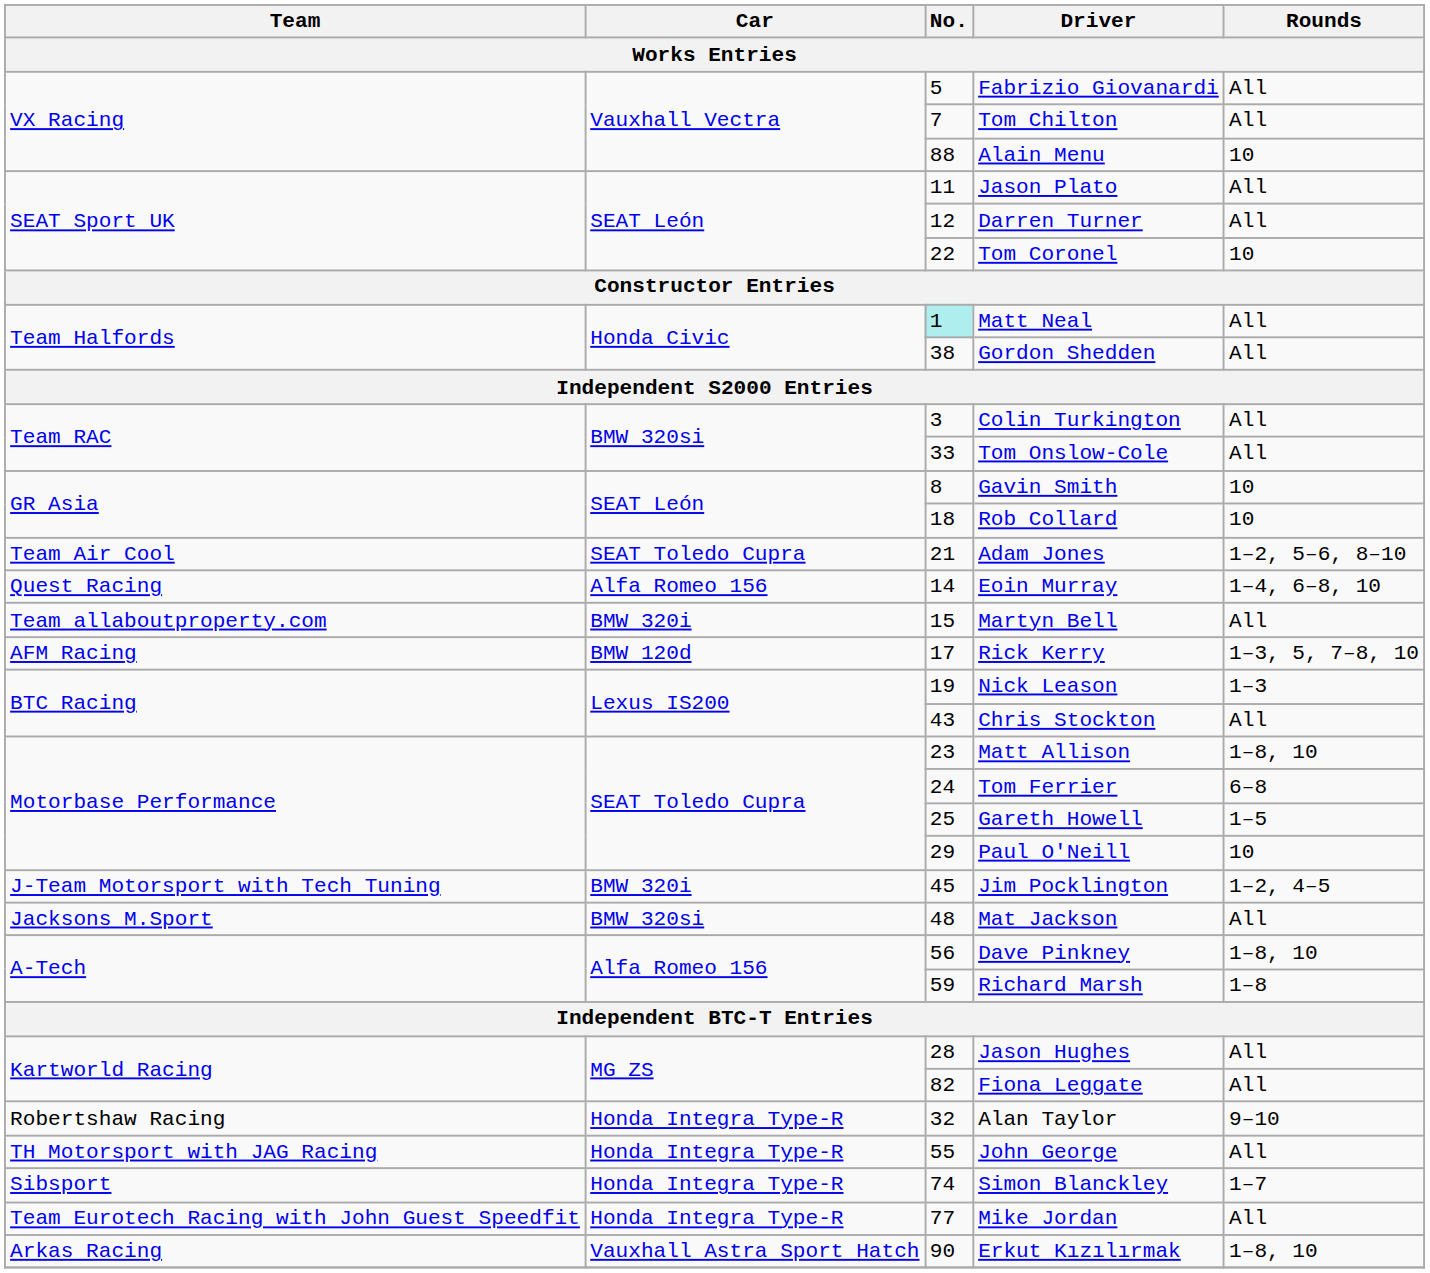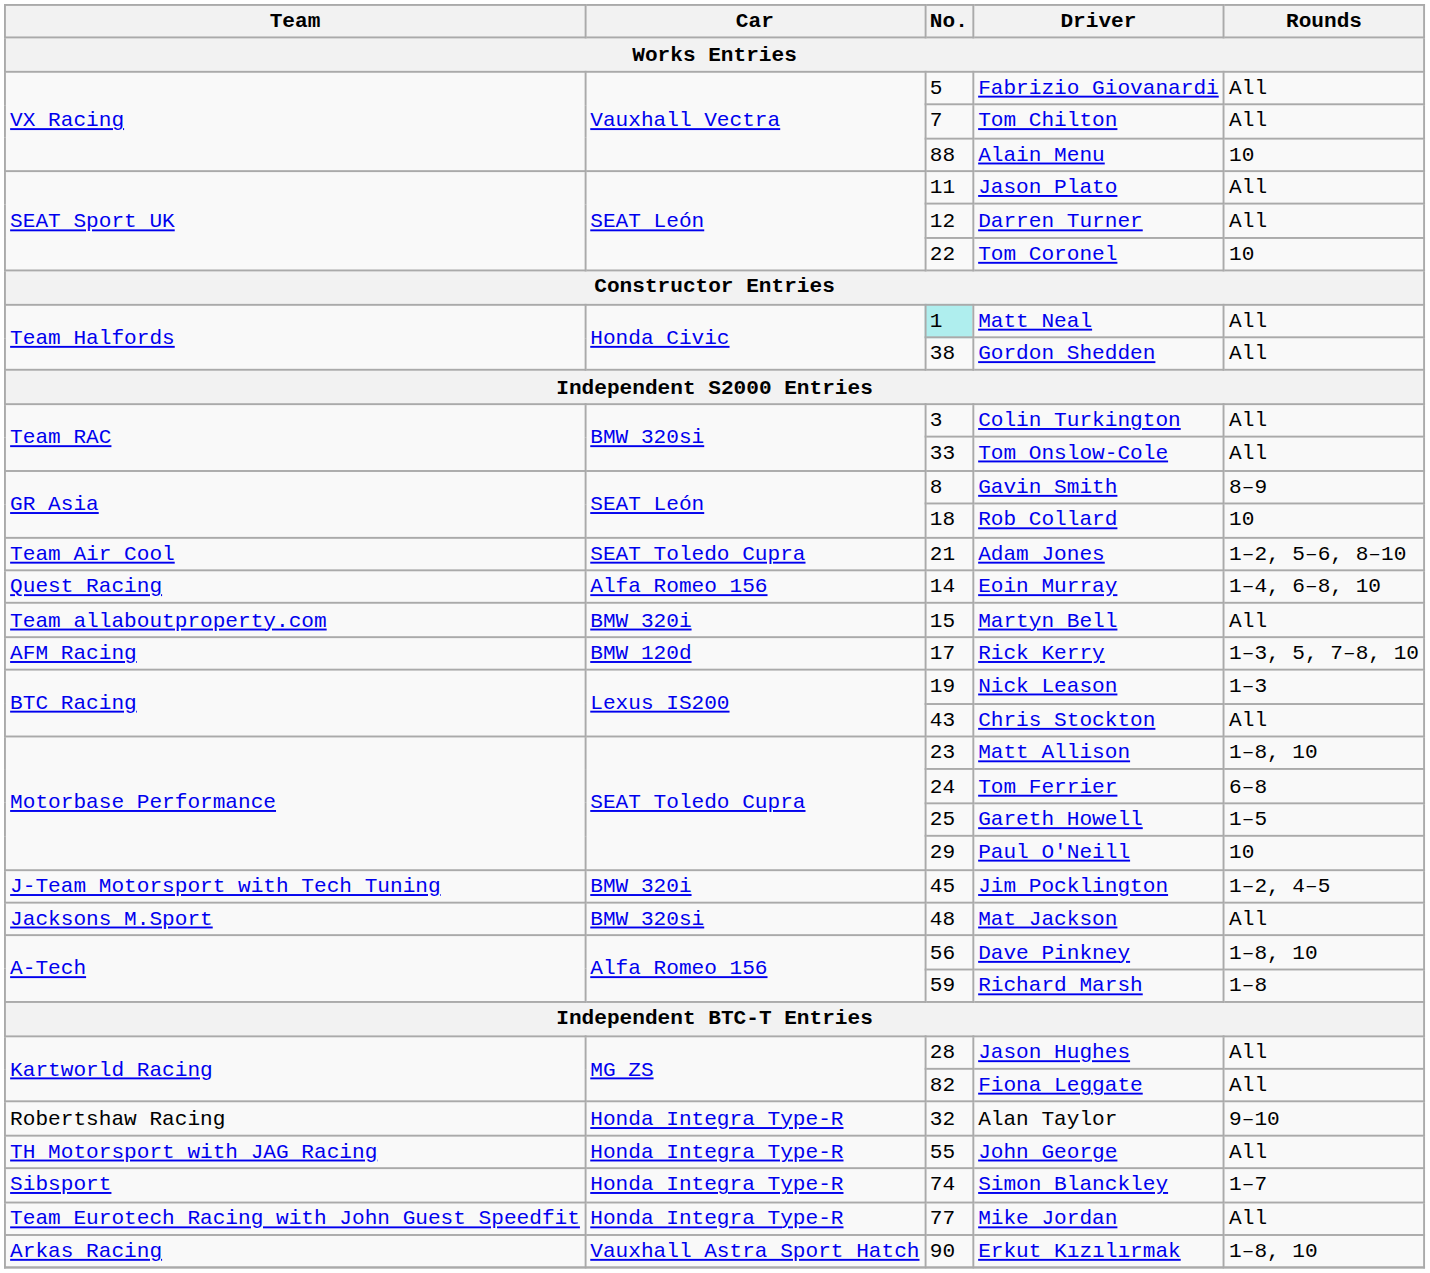 <table class="wikitable" style="font-size: 85%;">
 <tr>
 <th>Team</th>
 <th>Car</th>
 <th>No.</th>
 <th>Driver</th>
 <th>Rounds</th>
 </tr>
 <tr>
 <th colspan=5>Works Entries</th>
 </tr>
 <tr>
 <td rowspan=3> <a href='#'>VX Racing</a></td>
 <td rowspan=3><a href='#'>Vauxhall Vectra</a></td>
 <td>5</td>
 <td nowrap> <a href='#'>Fabrizio Giovanardi</a></td>
 <td>All</td>
 </tr>
 <tr>
 <td>7</td>
 <td> <a href='#'>Tom Chilton</a></td>
 <td>All</td>
 </tr>
 <tr>
 <td>88</td>
 <td> <a href='#'>Alain Menu</a></td>
 <td>10</td>
 </tr>
 <tr>
 <td rowspan=3> <a href='#'>SEAT Sport UK</a></td>
 <td rowspan=3><a href='#'>SEAT León</a></td>
 <td>11</td>
 <td> <a href='#'>Jason Plato</a></td>
 <td>All</td>
 </tr>
 <tr>
 <td>12</td>
 <td> <a href='#'>Darren Turner</a></td>
 <td>All</td>
 </tr>
 <tr>
 <td>22</td>
 <td> <a href='#'>Tom Coronel</a></td>
 <td>10</td>
 </tr>
 <tr>
 <th colspan=5>Constructor Entries</th>
 </tr>
 <tr>
 <td rowspan=2> <a href='#'>Team Halfords</a></td>
 <td rowspan=2><a href='#'>Honda Civic</a></td>
 <td style="background: paleturquoise;">1</td>
 <td> <a href='#'>Matt Neal</a></td>
 <td>All</td>
 </tr>
 <tr>
 <td>38</td>
 <td> <a href='#'>Gordon Shedden</a></td>
 <td>All</td>
 </tr>
 <tr>
 <th colspan=5>Independent S2000 Entries</th>
 </tr>
 <tr>
 <td rowspan=2> <a href='#'>Team RAC</a></td>
 <td rowspan=2><a href='#'>BMW 320si</a></td>
 <td>3</td>
 <td> <a href='#'>Colin Turkington</a></td>
 <td>All</td>
 </tr>
 <tr>
 <td>33</td>
 <td> <a href='#'>Tom Onslow-Cole</a></td>
 <td>All</td>
 </tr>
 <tr>
 <td rowspan=2> <a href='#'>GR Asia</a></td>
 <td rowspan=2><a href='#'>SEAT León</a></td>
 <td>8</td>
 <td> <a href='#'>Gavin Smith</a></td>
-<td>10</td>
+<td>8–9</td>
 </tr>
 <tr>
 <td>18</td>
 <td> <a href='#'>Rob Collard</a></td>
 <td>10</td>
 </tr>
 <tr>
 <td> <a href='#'>Team Air Cool</a></td>
 <td><a href='#'>SEAT Toledo Cupra</a></td>
 <td>21</td>
 <td> <a href='#'>Adam Jones</a></td>
 <td nowrap>1–2, 5–6, 8–10</td>
 </tr>
 <tr>
 <td> <a href='#'>Quest Racing</a></td>
 <td><a href='#'>Alfa Romeo 156</a></td>
 <td>14</td>
 <td> <a href='#'>Eoin Murray</a></td>
 <td>1–4, 6–8, 10</td>
 </tr>
 <tr>
 <td> <a href='#'>Team allaboutproperty.com</a></td>
 <td><a href='#'>BMW 320i</a></td>
 <td>15</td>
 <td> <a href='#'>Martyn Bell</a></td>
 <td>All</td>
 </tr>
 <tr>
 <td> <a href='#'>AFM Racing</a></td>
 <td><a href='#'>BMW 120d</a></td>
 <td>17</td>
 <td> <a href='#'>Rick Kerry</a></td>
 <td>1–3, 5, 7–8, 10</td>
 </tr>
 <tr>
 <td rowspan=2> <a href='#'>BTC Racing</a></td>
 <td rowspan=2><a href='#'>Lexus IS200</a></td>
 <td>19</td>
 <td> <a href='#'>Nick Leason</a></td>
 <td>1–3</td>
 </tr>
 <tr>
 <td>43</td>
 <td> <a href='#'>Chris Stockton</a></td>
 <td>All</td>
 </tr>
 <tr>
 <td rowspan=4> <a href='#'>Motorbase Performance</a></td>
 <td rowspan=4><a href='#'>SEAT Toledo Cupra</a></td>
 <td>23</td>
 <td> <a href='#'>Matt Allison</a></td>
 <td>1–8, 10</td>
 </tr>
 <tr>
 <td>24</td>
 <td> <a href='#'>Tom Ferrier</a></td>
 <td>6–8</td>
 </tr>
 <tr>
 <td>25</td>
 <td> <a href='#'>Gareth Howell</a></td>
 <td>1–5</td>
 </tr>
 <tr>
 <td>29</td>
 <td> <a href='#'>Paul O'Neill</a></td>
 <td>10</td>
 </tr>
 <tr>
 <td> <a href='#'>J-Team Motorsport with Tech Tuning</a></td>
 <td><a href='#'>BMW 320i</a></td>
 <td>45</td>
 <td> <a href='#'>Jim Pocklington</a></td>
 <td>1–2, 4–5</td>
 </tr>
 <tr>
 <td> <a href='#'>Jacksons M.Sport</a></td>
 <td><a href='#'>BMW 320si</a></td>
 <td>48</td>
 <td> <a href='#'>Mat Jackson</a></td>
 <td>All</td>
 </tr>
 <tr>
 <td rowspan=2> <a href='#'>A-Tech</a></td>
 <td rowspan=2><a href='#'>Alfa Romeo 156</a></td>
 <td>56</td>
 <td> <a href='#'>Dave Pinkney</a></td>
 <td>1–8, 10</td>
 </tr>
 <tr>
 <td>59</td>
 <td> <a href='#'>Richard Marsh</a></td>
 <td>1–8</td>
 </tr>
 <tr>
 <th colspan=5>Independent BTC-T Entries</th>
 </tr>
 <tr>
 <td rowspan=2> <a href='#'>Kartworld Racing</a></td>
 <td rowspan=2><a href='#'>MG ZS</a></td>
 <td>28</td>
 <td> <a href='#'>Jason Hughes</a></td>
 <td>All</td>
 </tr>
 <tr>
 <td>82</td>
 <td> <a href='#'>Fiona Leggate</a></td>
 <td>All</td>
 </tr>
 <tr>
 <td> Robertshaw Racing</td>
 <td><a href='#'>Honda Integra Type-R</a></td>
 <td>32</td>
 <td> Alan Taylor</td>
 <td>9–10</td>
 </tr>
 <tr>
 <td> <a href='#'>TH Motorsport with JAG Racing</a></td>
 <td><a href='#'>Honda Integra Type-R</a></td>
 <td>55</td>
 <td> <a href='#'>John George</a></td>
 <td>All</td>
 </tr>
 <tr>
 <td> <a href='#'>Sibsport</a></td>
 <td><a href='#'>Honda Integra Type-R</a></td>
 <td>74</td>
 <td> <a href='#'>Simon Blanckley</a></td>
 <td>1–7</td>
 </tr>
 <tr>
 <td nowrap> <a href='#'>Team Eurotech Racing with John Guest Speedfit</a></td>
 <td><a href='#'>Honda Integra Type-R</a></td>
 <td>77</td>
 <td> <a href='#'>Mike Jordan</a></td>
 <td>All</td>
 </tr>
 <tr>
 <td> <a href='#'>Arkas Racing</a></td>
 <td nowrap><a href='#'>Vauxhall Astra Sport Hatch</a></td>
 <td>90</td>
 <td> <a href='#'>Erkut Kızılırmak</a></td>
 <td>1–8, 10</td>
 </tr>
 <tr>
 </tr>
 </table>
